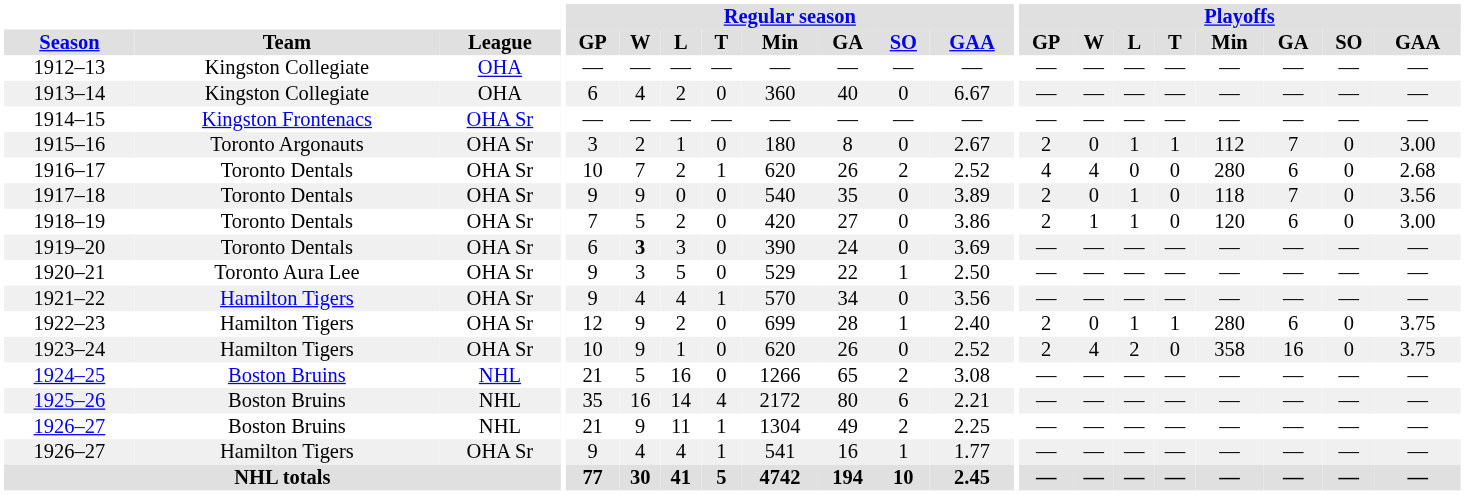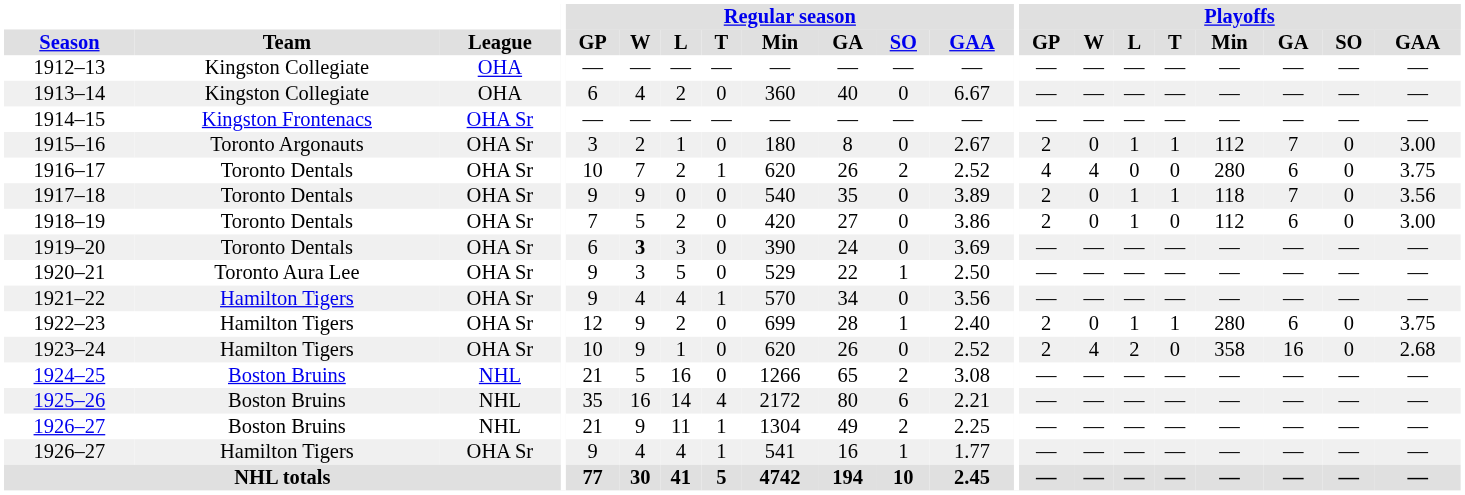 <table border="0" cellpadding="1" cellspacing="0" style="width:90%; text-align:center;">
 <tr bgcolor="#e0e0e0">
 <th colspan="3" bgcolor="#ffffff"></th>
 <th rowspan="99" bgcolor="#ffffff"></th>
 <th colspan="8" bgcolor="#e0e0e0"><a href='#'>Regular season</a></th>
 <th rowspan="99" bgcolor="#ffffff"></th>
 <th colspan="8" bgcolor="#e0e0e0"><a href='#'>Playoffs</a></th>
 </tr>
 <tr bgcolor="#e0e0e0">
 <th><a href='#'>Season</a></th>
 <th>Team</th>
 <th>League</th>
 <th>GP</th>
 <th>W</th>
 <th>L</th>
 <th>T</th>
 <th>Min</th>
 <th>GA</th>
 <th><a href='#'>SO</a></th>
 <th><a href='#'>GAA</a></th>
 <th>GP</th>
 <th>W</th>
 <th>L</th>
 <th>T</th>
 <th>Min</th>
 <th>GA</th>
 <th>SO</th>
 <th>GAA</th>
 </tr>
 <tr>
 <td>1912–13</td>
 <td>Kingston Collegiate</td>
 <td><a href='#'>OHA</a></td>
 <td>—</td>
 <td>—</td>
 <td>—</td>
 <td>—</td>
 <td>—</td>
 <td>—</td>
 <td>—</td>
 <td>—</td>
 <td>—</td>
 <td>—</td>
 <td>—</td>
 <td>—</td>
 <td>—</td>
 <td>—</td>
 <td>—</td>
 <td>—</td>
 </tr>
 <tr bgcolor="#f0f0f0">
 <td>1913–14</td>
 <td>Kingston Collegiate</td>
 <td>OHA</td>
 <td>6</td>
 <td>4</td>
 <td>2</td>
 <td>0</td>
 <td>360</td>
 <td>40</td>
 <td>0</td>
 <td>6.67</td>
 <td>—</td>
 <td>—</td>
 <td>—</td>
 <td>—</td>
 <td>—</td>
 <td>—</td>
 <td>—</td>
 <td>—</td>
 </tr>
 <tr>
 <td>1914–15</td>
 <td><a href='#'>Kingston Frontenacs</a></td>
 <td><a href='#'>OHA Sr</a></td>
 <td>—</td>
 <td>—</td>
 <td>—</td>
 <td>—</td>
 <td>—</td>
 <td>—</td>
 <td>—</td>
 <td>—</td>
 <td>—</td>
 <td>—</td>
 <td>—</td>
 <td>—</td>
 <td>—</td>
 <td>—</td>
 <td>—</td>
 <td>—</td>
 </tr>
 <tr bgcolor="#f0f0f0">
 <td>1915–16</td>
 <td>Toronto Argonauts</td>
 <td>OHA Sr</td>
 <td>3</td>
 <td>2</td>
 <td>1</td>
 <td>0</td>
 <td>180</td>
 <td>8</td>
 <td>0</td>
 <td>2.67</td>
 <td>2</td>
 <td>0</td>
 <td>1</td>
 <td>1</td>
 <td>112</td>
 <td>7</td>
 <td>0</td>
 <td>3.00</td>
 </tr>
 <tr>
 <td>1916–17</td>
 <td>Toronto Dentals</td>
 <td>OHA Sr</td>
 <td>10</td>
 <td>7</td>
 <td>2</td>
 <td>1</td>
 <td>620</td>
 <td>26</td>
 <td>2</td>
 <td>2.52</td>
 <td>4</td>
 <td>4</td>
 <td>0</td>
 <td>0</td>
 <td>280</td>
 <td>6</td>
 <td>0</td>
-<td>2.68</td>
+<td>3.75</td>
 </tr>
 <tr bgcolor="#f0f0f0">
 <td>1917–18</td>
 <td>Toronto Dentals</td>
 <td>OHA Sr</td>
 <td>9</td>
 <td>9</td>
 <td>0</td>
 <td>0</td>
 <td>540</td>
 <td>35</td>
 <td>0</td>
 <td>3.89</td>
 <td>2</td>
 <td>0</td>
 <td>1</td>
-<td>0</td>
+<td>1</td>
 <td>118</td>
 <td>7</td>
 <td>0</td>
 <td>3.56</td>
 </tr>
 <tr>
 <td>1918–19</td>
 <td>Toronto Dentals</td>
 <td>OHA Sr</td>
 <td>7</td>
 <td>5</td>
 <td>2</td>
 <td>0</td>
 <td>420</td>
 <td>27</td>
 <td>0</td>
 <td>3.86</td>
 <td>2</td>
-<td>1</td>
+<td>0</td>
 <td>1</td>
 <td>0</td>
-<td>120</td>
+<td>112</td>
 <td>6</td>
 <td>0</td>
 <td>3.00</td>
 </tr>
 <tr bgcolor="#f0f0f0">
 <td>1919–20</td>
 <td>Toronto Dentals</td>
 <td>OHA Sr</td>
 <td>6</td>
 <td><strong>3</strong></td>
 <td>3</td>
 <td>0</td>
 <td>390</td>
 <td>24</td>
 <td>0</td>
 <td>3.69</td>
 <td>—</td>
 <td>—</td>
 <td>—</td>
 <td>—</td>
 <td>—</td>
 <td>—</td>
 <td>—</td>
 <td>—</td>
 </tr>
 <tr>
 <td>1920–21</td>
 <td>Toronto Aura Lee</td>
 <td>OHA Sr</td>
 <td>9</td>
 <td>3</td>
 <td>5</td>
 <td>0</td>
 <td>529</td>
 <td>22</td>
 <td>1</td>
 <td>2.50</td>
 <td>—</td>
 <td>—</td>
 <td>—</td>
 <td>—</td>
 <td>—</td>
 <td>—</td>
 <td>—</td>
 <td>—</td>
 </tr>
 <tr bgcolor="#f0f0f0">
 <td>1921–22</td>
 <td><a href='#'>Hamilton Tigers</a></td>
 <td>OHA Sr</td>
 <td>9</td>
 <td>4</td>
 <td>4</td>
 <td>1</td>
 <td>570</td>
 <td>34</td>
 <td>0</td>
 <td>3.56</td>
 <td>—</td>
 <td>—</td>
 <td>—</td>
 <td>—</td>
 <td>—</td>
 <td>—</td>
 <td>—</td>
 <td>—</td>
 </tr>
 <tr>
 <td>1922–23</td>
 <td>Hamilton Tigers</td>
 <td>OHA Sr</td>
 <td>12</td>
 <td>9</td>
 <td>2</td>
 <td>0</td>
 <td>699</td>
 <td>28</td>
 <td>1</td>
 <td>2.40</td>
 <td>2</td>
 <td>0</td>
 <td>1</td>
 <td>1</td>
 <td>280</td>
 <td>6</td>
 <td>0</td>
 <td>3.75</td>
 </tr>
 <tr bgcolor="#f0f0f0">
 <td>1923–24</td>
 <td>Hamilton Tigers</td>
 <td>OHA Sr</td>
 <td>10</td>
 <td>9</td>
 <td>1</td>
 <td>0</td>
 <td>620</td>
 <td>26</td>
 <td>0</td>
 <td>2.52</td>
 <td>2</td>
 <td>4</td>
 <td>2</td>
 <td>0</td>
 <td>358</td>
 <td>16</td>
 <td>0</td>
-<td>3.75</td>
+<td>2.68</td>
 </tr>
 <tr>
 <td><a href='#'>1924–25</a></td>
 <td><a href='#'>Boston Bruins</a></td>
 <td><a href='#'>NHL</a></td>
 <td>21</td>
 <td>5</td>
 <td>16</td>
 <td>0</td>
 <td>1266</td>
 <td>65</td>
 <td>2</td>
 <td>3.08</td>
 <td>—</td>
 <td>—</td>
 <td>—</td>
 <td>—</td>
 <td>—</td>
 <td>—</td>
 <td>—</td>
 <td>—</td>
 </tr>
 <tr bgcolor="#f0f0f0">
 <td><a href='#'>1925–26</a></td>
 <td>Boston Bruins</td>
 <td>NHL</td>
 <td>35</td>
 <td>16</td>
 <td>14</td>
 <td>4</td>
 <td>2172</td>
 <td>80</td>
 <td>6</td>
 <td>2.21</td>
 <td>—</td>
 <td>—</td>
 <td>—</td>
 <td>—</td>
 <td>—</td>
 <td>—</td>
 <td>—</td>
 <td>—</td>
 </tr>
 <tr>
 <td><a href='#'>1926–27</a></td>
 <td>Boston Bruins</td>
 <td>NHL</td>
 <td>21</td>
 <td>9</td>
 <td>11</td>
 <td>1</td>
 <td>1304</td>
 <td>49</td>
 <td>2</td>
 <td>2.25</td>
 <td>—</td>
 <td>—</td>
 <td>—</td>
 <td>—</td>
 <td>—</td>
 <td>—</td>
 <td>—</td>
 <td>—</td>
 </tr>
 <tr bgcolor="#f0f0f0">
 <td>1926–27</td>
 <td>Hamilton Tigers</td>
 <td>OHA Sr</td>
 <td>9</td>
 <td>4</td>
 <td>4</td>
 <td>1</td>
 <td>541</td>
 <td>16</td>
 <td>1</td>
 <td>1.77</td>
 <td>—</td>
 <td>—</td>
 <td>—</td>
 <td>—</td>
 <td>—</td>
 <td>—</td>
 <td>—</td>
 <td>—</td>
 </tr>
 <tr bgcolor="#e0e0e0">
 <th colspan="3">NHL totals</th>
 <th>77</th>
 <th>30</th>
 <th>41</th>
 <th>5</th>
 <th>4742</th>
 <th>194</th>
 <th>10</th>
 <th>2.45</th>
 <th>—</th>
 <th>—</th>
 <th>—</th>
 <th>—</th>
 <th>—</th>
 <th>—</th>
 <th>—</th>
 <th>—</th>
 </tr>
 </table>
